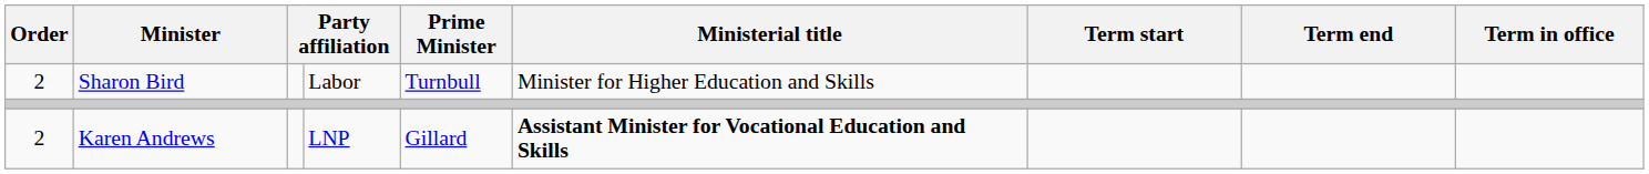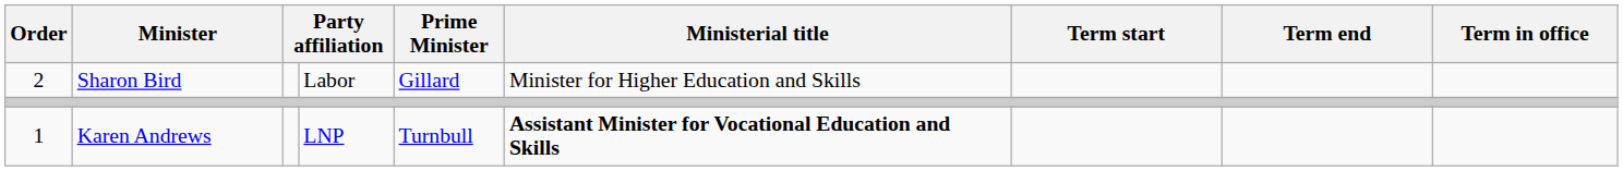 <table class="wikitable">
 <tr>
 <th width=5 bgcolor="#CCCCCC">Order</th>
 <th width=150 bgcolor="#CCCCCC">Minister</th>
 <th width=75 colspan="2" bgcolor="#CCCCCC">Party affiliation</th>
 <th width=75 bgcolor="#CCCCCC">Prime Minister</th>
 <th width=370 bgcolor="#CCCCCC">Ministerial title</th>
 <th width=150 bgcolor="#CCCCCC">Term start</th>
 <th width=150 bgcolor="#CCCCCC">Term end</th>
 <th width=130 bgcolor="#CCCCCC">Term in office</th>
 </tr>
 <tr>
 <td align=center>2</td>
 <td><a href='#'>Sharon Bird</a></td>
 <td></td>
 <td>Labor</td>
-<td><a href='#'>Turnbull</a></td>
+<td><a href='#'>Gillard</a></td>
 <td>Minister for Higher Education and Skills</td>
 <td align=center></td>
 <td align=center></td>
 <td align=right></td>
 </tr>
 <tr>
 <th colspan=9 style="background: #cccccc;"></th>
 </tr>
 <tr>
-<td align=center>2</td>
+<td align=center>1</td>
 <td><a href='#'>Karen Andrews</a></td>
 <td></td>
 <td><a href='#'>LNP</a></td>
-<td><a href='#'>Gillard</a></td>
+<td><a href='#'>Turnbull</a></td>
 <td><strong>Assistant Minister for Vocational Education and Skills</strong></td>
 <td align=center></td>
 <td align=center></td>
 <td align=right><strong></strong></td>
 </tr>
 </table>
